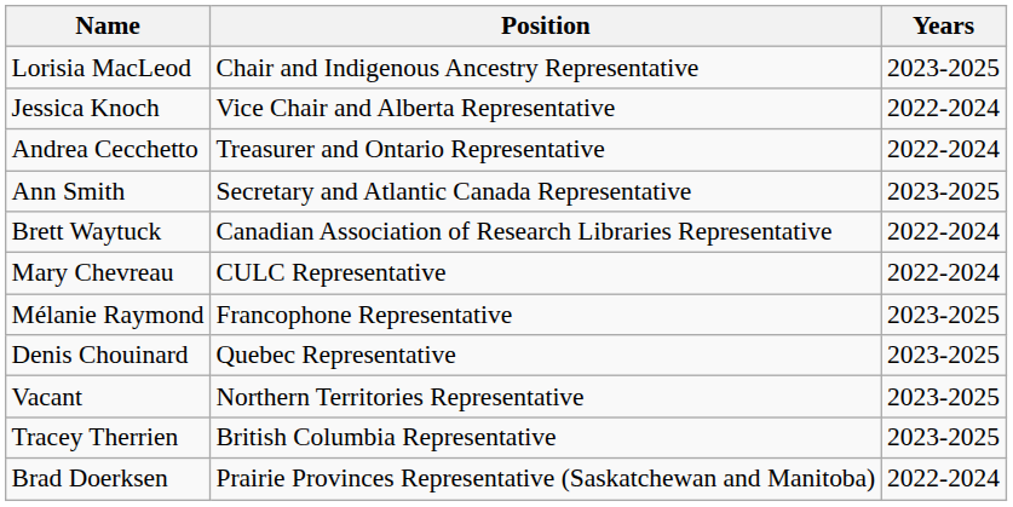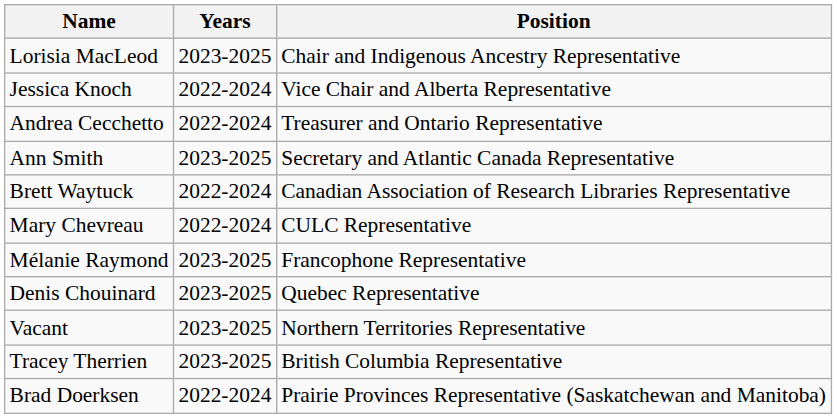 <table class="wikitable">
 <tr>
 <th>Name</th>
+<th>Years</th>
 <th>Position</th>
-<th>Years</th>
 </tr>
 <tr>
 <td>Lorisia MacLeod</td>
+<td>2023-2025</td>
 <td>Chair and Indigenous Ancestry Representative</td>
-<td>2023-2025</td>
 </tr>
 <tr>
 <td>Jessica Knoch</td>
+<td>2022-2024</td>
 <td>Vice Chair and Alberta Representative</td>
-<td>2022-2024</td>
 </tr>
 <tr>
 <td>Andrea Cecchetto</td>
+<td>2022-2024</td>
 <td>Treasurer and Ontario Representative</td>
-<td>2022-2024</td>
 </tr>
 <tr>
 <td>Ann Smith</td>
+<td>2023-2025</td>
 <td>Secretary and Atlantic Canada Representative</td>
-<td>2023-2025</td>
 </tr>
 <tr>
 <td>Brett Waytuck</td>
+<td>2022-2024</td>
 <td>Canadian Association of Research Libraries Representative</td>
-<td>2022-2024</td>
 </tr>
 <tr>
 <td>Mary Chevreau</td>
+<td>2022-2024</td>
 <td>CULC Representative</td>
-<td>2022-2024</td>
 </tr>
 <tr>
 <td>Mélanie Raymond</td>
+<td>2023-2025</td>
 <td>Francophone Representative</td>
-<td>2023-2025</td>
 </tr>
 <tr>
 <td>Denis Chouinard</td>
+<td>2023-2025</td>
 <td>Quebec Representative</td>
-<td>2023-2025</td>
 </tr>
 <tr>
 <td>Vacant</td>
+<td>2023-2025</td>
 <td>Northern Territories Representative</td>
-<td>2023-2025</td>
 </tr>
 <tr>
 <td>Tracey Therrien</td>
+<td>2023-2025</td>
 <td>British Columbia Representative</td>
-<td>2023-2025</td>
 </tr>
 <tr>
 <td>Brad Doerksen</td>
+<td>2022-2024</td>
 <td>Prairie Provinces Representative (Saskatchewan and Manitoba)</td>
-<td>2022-2024</td>
 </tr>
 </table>
